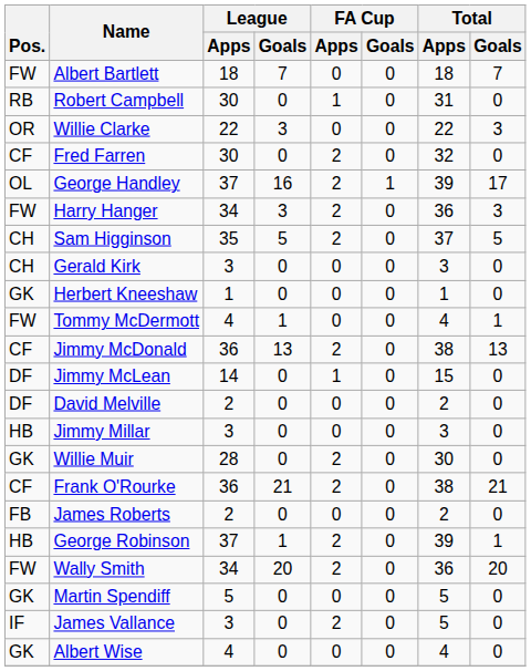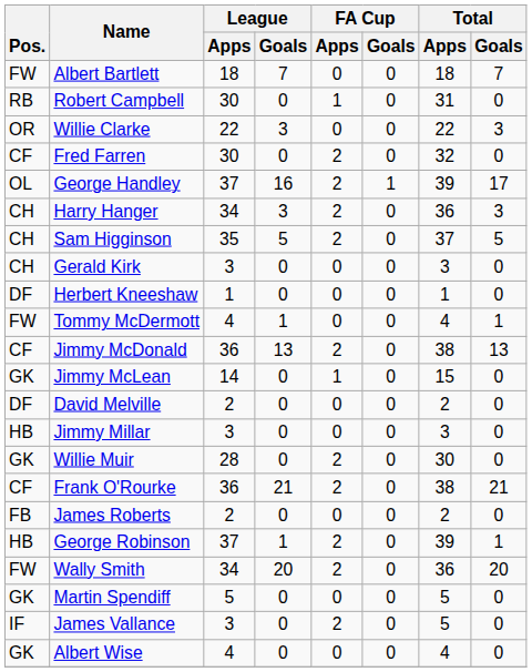 <table class="wikitable" style="text-align:center">
 <tr>
 <th rowspan="2" valign="bottom">Pos.</th>
 <th rowspan="2">Name</th>
 <th colspan="2" width="85">League</th>
 <th colspan="2" width="85">FA Cup</th>
 <th colspan="2" width="85">Total</th>
 </tr>
 <tr>
 <th>Apps</th>
 <th>Goals</th>
 <th>Apps</th>
 <th>Goals</th>
 <th>Apps</th>
 <th>Goals</th>
 </tr>
 <tr>
 <td align="left">FW</td>
 <td align="left"><a href='#'>Albert Bartlett</a></td>
 <td>18</td>
 <td>7</td>
 <td>0</td>
 <td>0</td>
 <td>18</td>
 <td>7</td>
 </tr>
 <tr>
 <td align="left">RB</td>
 <td align="left"><a href='#'>Robert Campbell</a></td>
 <td>30</td>
 <td>0</td>
 <td>1</td>
 <td>0</td>
 <td>31</td>
 <td>0</td>
 </tr>
 <tr>
 <td align="left">OR</td>
 <td align="left"><a href='#'>Willie Clarke</a></td>
 <td>22</td>
 <td>3</td>
 <td>0</td>
 <td>0</td>
 <td>22</td>
 <td>3</td>
 </tr>
 <tr>
 <td align="left">CF</td>
 <td align="left"><a href='#'>Fred Farren</a></td>
 <td>30</td>
 <td>0</td>
 <td>2</td>
 <td>0</td>
 <td>32</td>
 <td>0</td>
 </tr>
 <tr>
 <td align="left">OL</td>
 <td align="left"><a href='#'>George Handley</a></td>
 <td>37</td>
 <td>16</td>
 <td>2</td>
 <td>1</td>
 <td>39</td>
 <td>17</td>
 </tr>
 <tr>
-<td align="left">FW</td>
+<td align="left">CH</td>
 <td align="left"><a href='#'>Harry Hanger</a></td>
 <td>34</td>
 <td>3</td>
 <td>2</td>
 <td>0</td>
 <td>36</td>
 <td>3</td>
 </tr>
 <tr>
 <td align="left">CH</td>
 <td align="left"><a href='#'>Sam Higginson</a></td>
 <td>35</td>
 <td>5</td>
 <td>2</td>
 <td>0</td>
 <td>37</td>
 <td>5</td>
 </tr>
 <tr>
 <td align="left">CH</td>
 <td align="left"><a href='#'>Gerald Kirk</a></td>
 <td>3</td>
 <td>0</td>
 <td>0</td>
 <td>0</td>
 <td>3</td>
 <td>0</td>
 </tr>
 <tr>
-<td align="left">GK</td>
+<td align="left">DF</td>
 <td align="left"><a href='#'>Herbert Kneeshaw</a></td>
 <td>1</td>
 <td>0</td>
 <td>0</td>
 <td>0</td>
 <td>1</td>
 <td>0</td>
 </tr>
 <tr>
 <td align="left">FW</td>
 <td align="left"><a href='#'>Tommy McDermott</a></td>
 <td>4</td>
 <td>1</td>
 <td>0</td>
 <td>0</td>
 <td>4</td>
 <td>1</td>
 </tr>
 <tr>
 <td align="left">CF</td>
 <td align="left"><a href='#'>Jimmy McDonald</a></td>
 <td>36</td>
 <td>13</td>
 <td>2</td>
 <td>0</td>
 <td>38</td>
 <td>13</td>
 </tr>
 <tr>
-<td align="left">DF</td>
+<td align="left">GK</td>
 <td align="left"><a href='#'>Jimmy McLean</a></td>
 <td>14</td>
 <td>0</td>
 <td>1</td>
 <td>0</td>
 <td>15</td>
 <td>0</td>
 </tr>
 <tr>
 <td align="left">DF</td>
 <td align="left"><a href='#'>David Melville</a></td>
 <td>2</td>
 <td>0</td>
 <td>0</td>
 <td>0</td>
 <td>2</td>
 <td>0</td>
 </tr>
 <tr>
 <td align="left">HB</td>
 <td align="left"><a href='#'>Jimmy Millar</a></td>
 <td>3</td>
 <td>0</td>
 <td>0</td>
 <td>0</td>
 <td>3</td>
 <td>0</td>
 </tr>
 <tr>
 <td align="left">GK</td>
 <td align="left"><a href='#'>Willie Muir</a></td>
 <td>28</td>
 <td>0</td>
 <td>2</td>
 <td>0</td>
 <td>30</td>
 <td>0</td>
 </tr>
 <tr>
 <td align="left">CF</td>
 <td align="left"><a href='#'>Frank O'Rourke</a></td>
 <td>36</td>
 <td>21</td>
 <td>2</td>
 <td>0</td>
 <td>38</td>
 <td>21</td>
 </tr>
 <tr>
 <td align="left">FB</td>
 <td align="left"><a href='#'>James Roberts</a></td>
 <td>2</td>
 <td>0</td>
 <td>0</td>
 <td>0</td>
 <td>2</td>
 <td>0</td>
 </tr>
 <tr>
 <td align="left">HB</td>
 <td align="left"><a href='#'>George Robinson</a></td>
 <td>37</td>
 <td>1</td>
 <td>2</td>
 <td>0</td>
 <td>39</td>
 <td>1</td>
 </tr>
 <tr>
 <td align="left">FW</td>
 <td align="left"><a href='#'>Wally Smith</a></td>
 <td>34</td>
 <td>20</td>
 <td>2</td>
 <td>0</td>
 <td>36</td>
 <td>20</td>
 </tr>
 <tr>
 <td align="left">GK</td>
 <td align="left"><a href='#'>Martin Spendiff</a></td>
 <td>5</td>
 <td>0</td>
 <td>0</td>
 <td>0</td>
 <td>5</td>
 <td>0</td>
 </tr>
 <tr>
 <td align="left">IF</td>
 <td align="left"><a href='#'>James Vallance</a></td>
 <td>3</td>
 <td>0</td>
 <td>2</td>
 <td>0</td>
 <td>5</td>
 <td>0</td>
 </tr>
 <tr>
 <td align="left">GK</td>
 <td align="left"><a href='#'>Albert Wise</a></td>
 <td>4</td>
 <td>0</td>
 <td>0</td>
 <td>0</td>
 <td>4</td>
 <td>0</td>
 </tr>
 <tr>
 </tr>
 </table>
